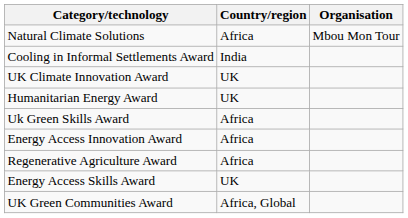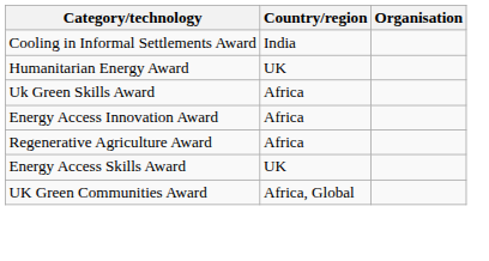 <table class="wikitable">
 <tr>
 <th>Category/technology</th>
 <th>Country/region</th>
 <th>Organisation</th>
 </tr>
 <tr>
-<td>Natural Climate Solutions</td>
-<td>Africa</td>
-<td>Mbou Mon Tour</td>
-</tr>
-<tr>
 <td>Cooling in Informal Settlements Award</td>
 <td>India</td>
-<td></td>
-</tr>
-<tr>
-<td>UK Climate Innovation Award</td>
-<td>UK</td>
 <td></td>
 </tr>
 <tr>
 <td>Humanitarian Energy Award</td>
 <td>UK</td>
 <td></td>
 </tr>
 <tr>
 <td>Uk Green Skills Award</td>
 <td>Africa</td>
 <td></td>
 </tr>
 <tr>
 <td>Energy Access Innovation Award</td>
 <td>Africa</td>
 <td></td>
 </tr>
 <tr>
 <td>Regenerative Agriculture Award</td>
 <td>Africa</td>
 <td></td>
 </tr>
 <tr>
 <td>Energy Access Skills Award</td>
 <td>UK</td>
 <td></td>
 </tr>
 <tr>
 <td>UK Green Communities Award</td>
 <td>Africa, Global</td>
 <td></td>
 </tr>
 </table>
